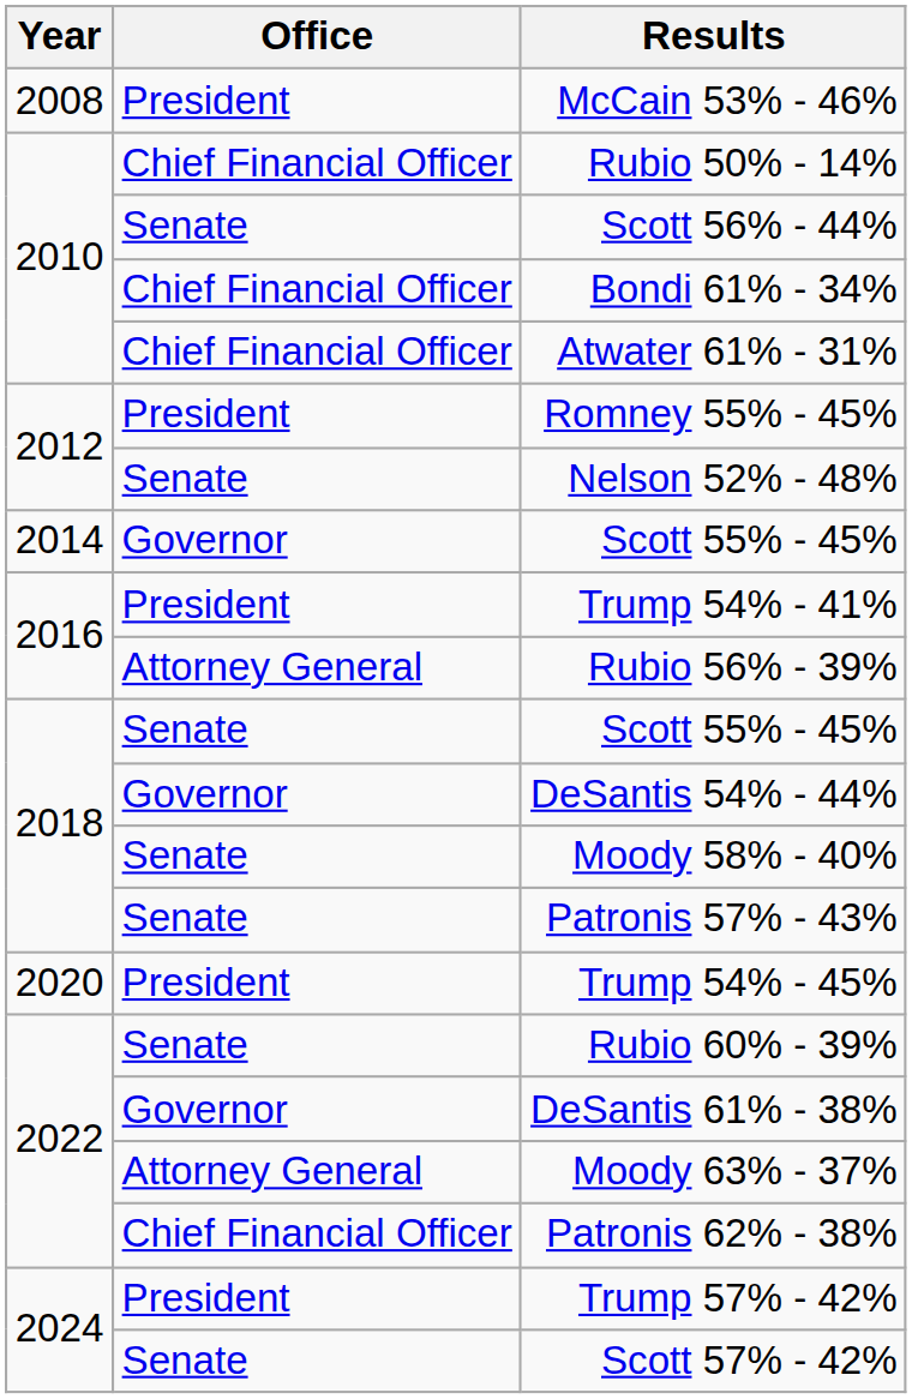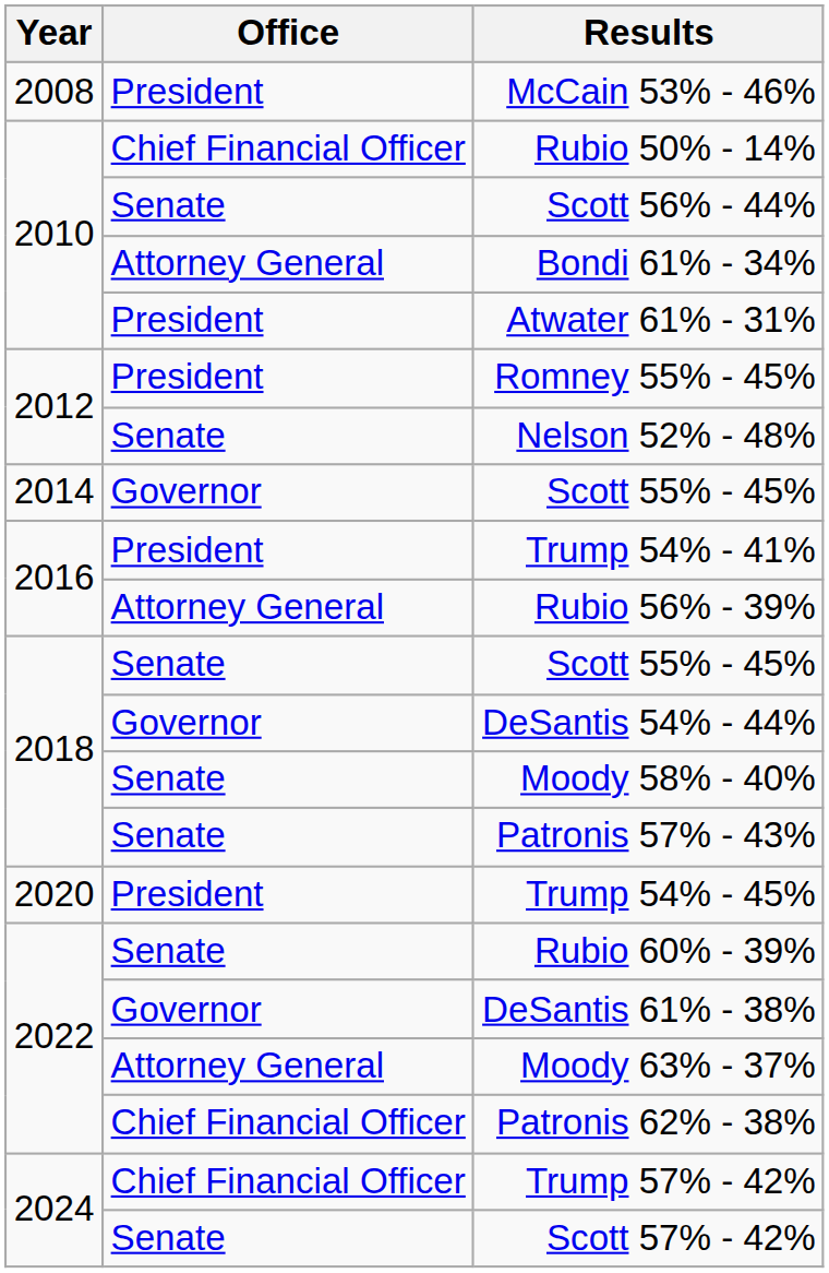 <table class=wikitable>
 <tr>
 <th>Year</th>
 <th>Office</th>
 <th>Results</th>
 </tr>
 <tr>
 <td>2008</td>
 <td><a href='#'>President</a></td>
 <td align="right" ><a href='#'>McCain</a> 53% - 46%</td>
 </tr>
 <tr>
 <td rowspan=4>2010</td>
 <td><a href='#'>Chief Financial Officer</a></td>
 <td align="right" ><a href='#'>Rubio</a> 50% - 14%</td>
 </tr>
 <tr>
 <td><a href='#'>Senate</a></td>
 <td align="right" ><a href='#'>Scott</a> 56% - 44%</td>
 </tr>
 <tr>
-<td><a href='#'>Chief Financial Officer</a></td>
+<td><a href='#'>Attorney General</a></td>
 <td align="right" ><a href='#'>Bondi</a> 61% - 34%</td>
 </tr>
 <tr>
-<td><a href='#'>Chief Financial Officer</a></td>
+<td><a href='#'>President</a></td>
 <td align="right" ><a href='#'>Atwater</a> 61% - 31%</td>
 </tr>
 <tr>
 <td rowspan=2>2012</td>
 <td><a href='#'>President</a></td>
 <td align="right" ><a href='#'>Romney</a> 55% - 45%</td>
 </tr>
 <tr>
 <td><a href='#'>Senate</a></td>
 <td align="right" ><a href='#'>Nelson</a> 52% - 48%</td>
 </tr>
 <tr>
 <td>2014</td>
 <td><a href='#'>Governor</a></td>
 <td align="right" ><a href='#'>Scott</a> 55% - 45%</td>
 </tr>
 <tr>
 <td rowspan=2>2016</td>
 <td><a href='#'>President</a></td>
 <td align="right" ><a href='#'>Trump</a> 54% - 41%</td>
 </tr>
 <tr>
 <td><a href='#'>Attorney General</a></td>
 <td align="right" ><a href='#'>Rubio</a> 56% - 39%</td>
 </tr>
 <tr>
 <td rowspan=4>2018</td>
 <td><a href='#'>Senate</a></td>
 <td align="right" ><a href='#'>Scott</a> 55% - 45%</td>
 </tr>
 <tr>
 <td><a href='#'>Governor</a></td>
 <td align="right" ><a href='#'>DeSantis</a> 54% - 44%</td>
 </tr>
 <tr>
 <td><a href='#'>Senate</a></td>
 <td align="right" ><a href='#'>Moody</a> 58% - 40%</td>
 </tr>
 <tr>
 <td><a href='#'>Senate</a></td>
 <td align="right" ><a href='#'>Patronis</a> 57% - 43%</td>
 </tr>
 <tr>
 <td>2020</td>
 <td><a href='#'>President</a></td>
 <td align="right" ><a href='#'>Trump</a> 54% - 45%</td>
 </tr>
 <tr>
 <td rowspan=4>2022</td>
 <td><a href='#'>Senate</a></td>
 <td align="right" ><a href='#'>Rubio</a> 60% - 39%</td>
 </tr>
 <tr>
 <td><a href='#'>Governor</a></td>
 <td align="right" ><a href='#'>DeSantis</a> 61% - 38%</td>
 </tr>
 <tr>
 <td><a href='#'>Attorney General</a></td>
 <td align="right" ><a href='#'>Moody</a> 63% - 37%</td>
 </tr>
 <tr>
 <td><a href='#'>Chief Financial Officer</a></td>
 <td align="right" ><a href='#'>Patronis</a> 62% - 38%</td>
 </tr>
 <tr>
 <td rowspan=2>2024</td>
-<td><a href='#'>President</a></td>
+<td><a href='#'>Chief Financial Officer</a></td>
 <td align="right" ><a href='#'>Trump</a> 57% - 42%</td>
 </tr>
 <tr>
 <td><a href='#'>Senate</a></td>
 <td align="right" ><a href='#'>Scott</a> 57% - 42%</td>
 </tr>
 </table>
